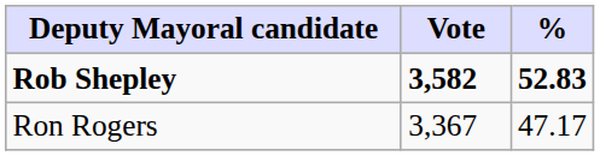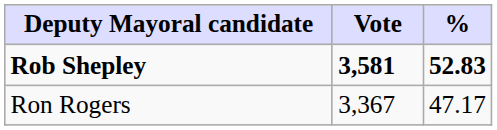 <table class="wikitable">
 <tr>
 <th style="background:#ddf; width:200px;">Deputy Mayoral candidate</th>
 <th style="background:#ddf; width:50px;">Vote</th>
 <th style="background:#ddf; width:30px;">%</th>
 </tr>
 <tr>
 <td><strong>Rob Shepley</strong></td>
-<td><strong>3,582</strong></td>
+<td><strong>3,581</strong></td>
 <td><strong>52.83</strong></td>
 </tr>
 <tr>
 <td>Ron Rogers</td>
 <td>3,367</td>
 <td>47.17</td>
 </tr>
 </table>
